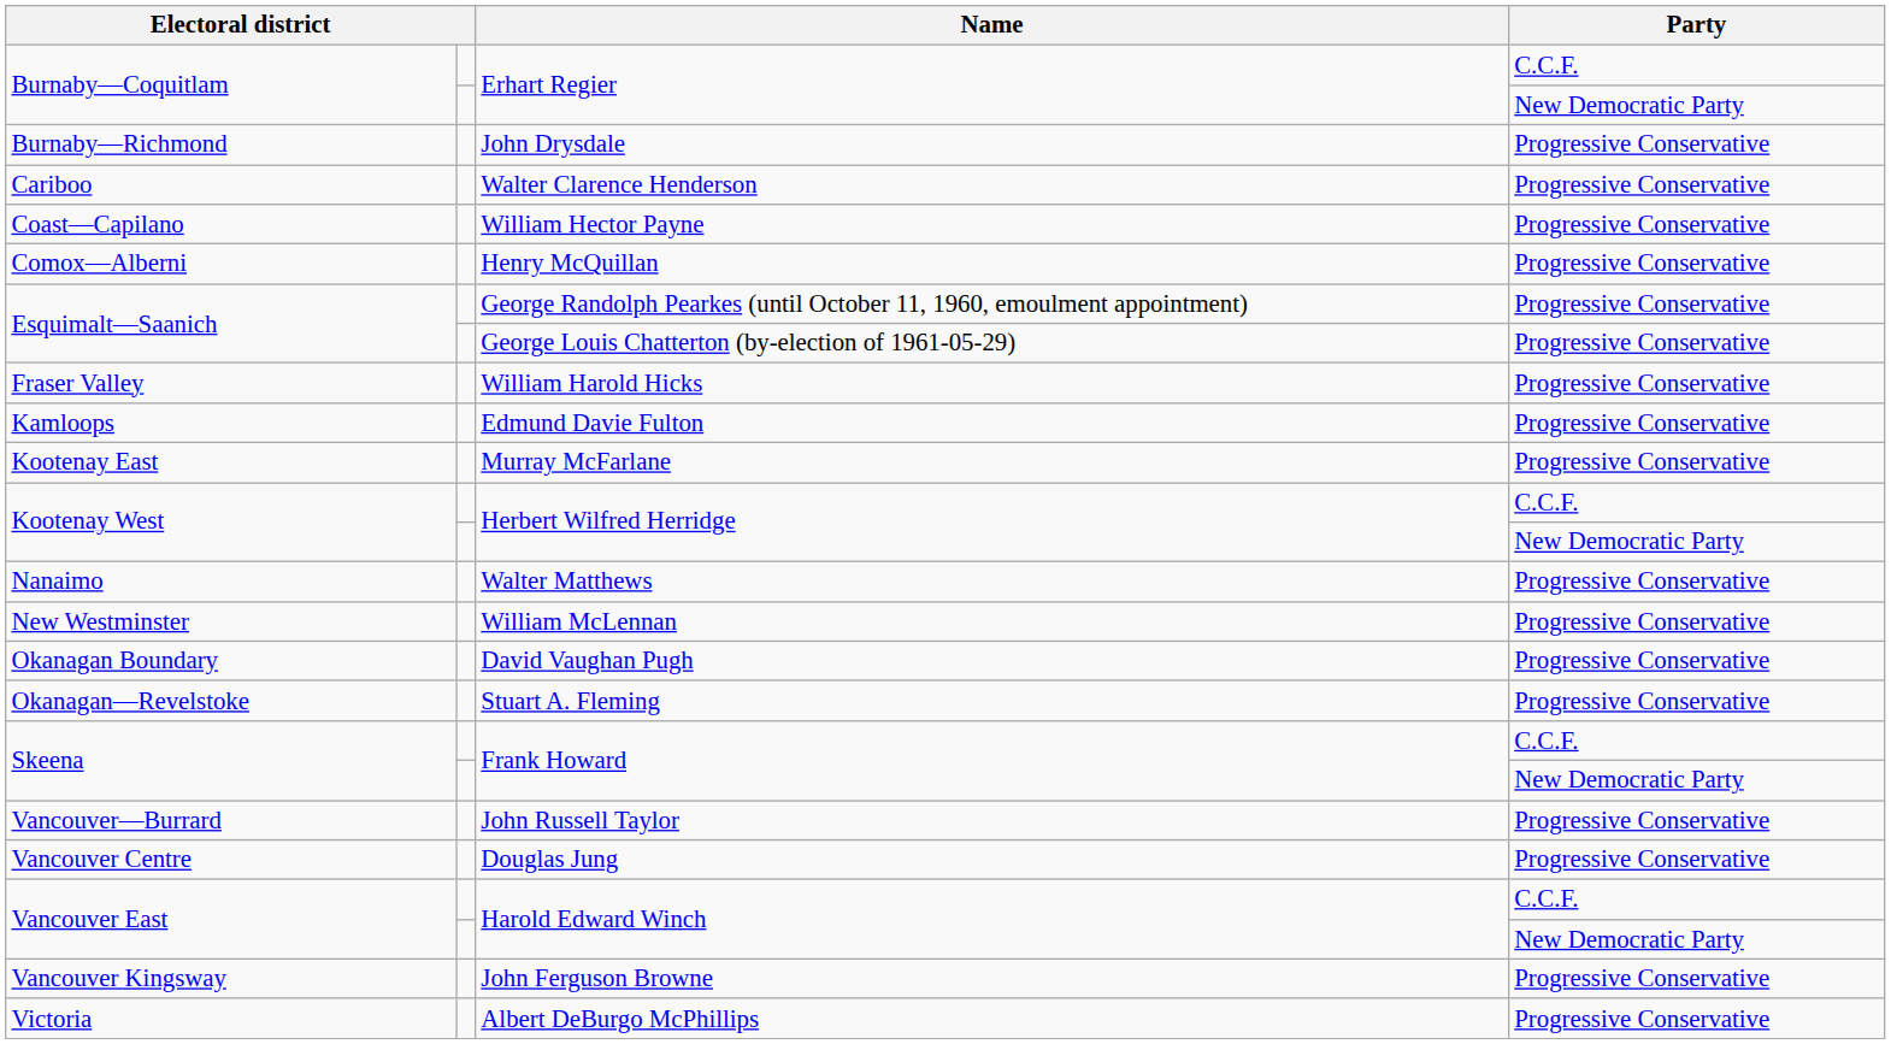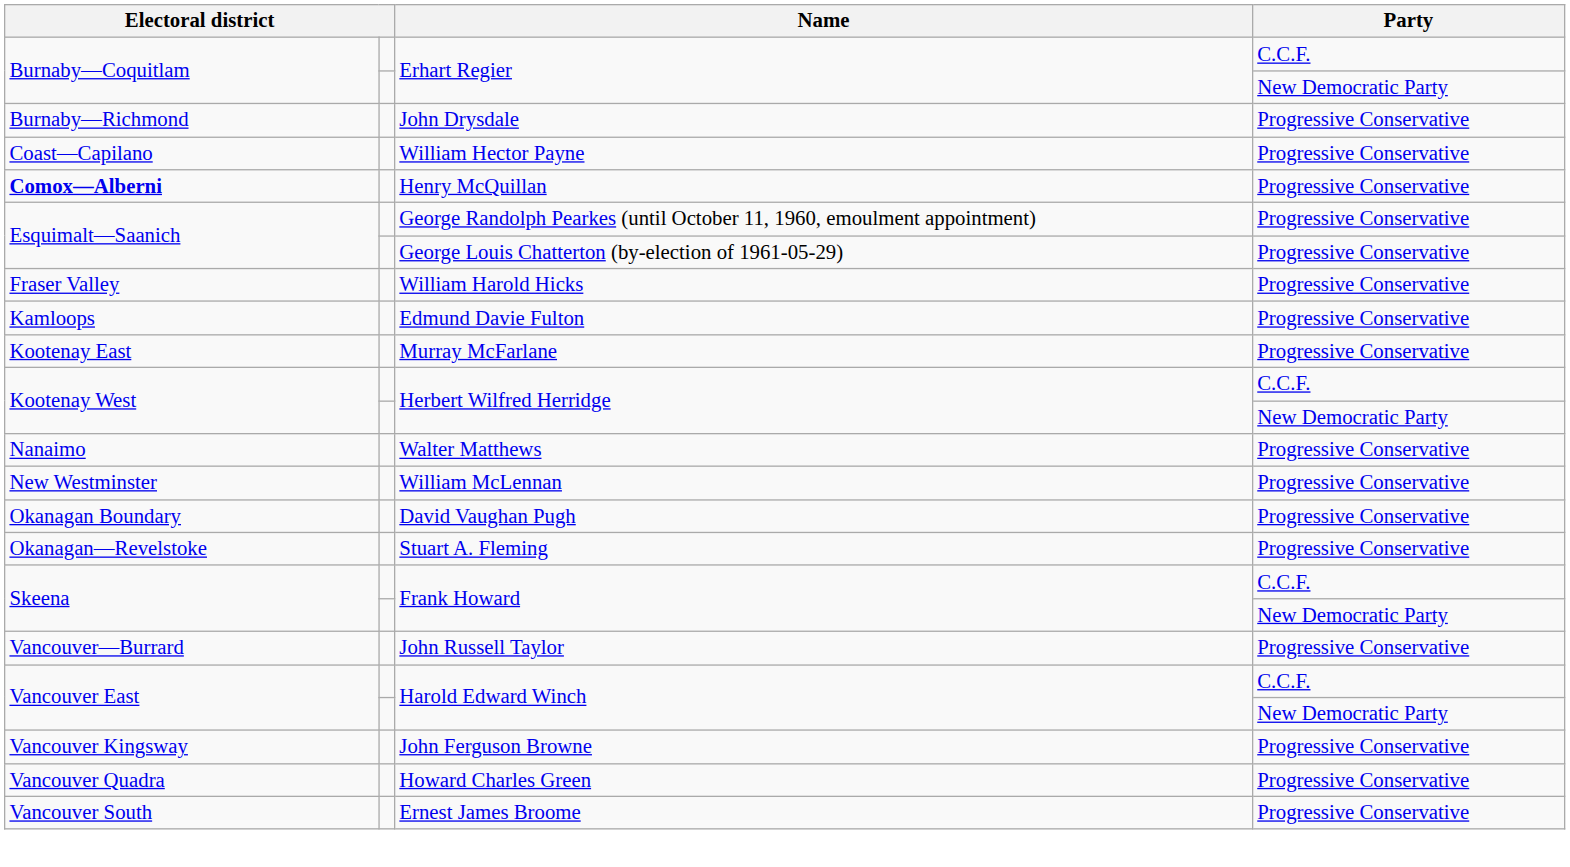 <table class="wikitable" width=95%>
 <tr>
 <th colspan=2 width=25%>Electoral district</th>
 <th>Name</th>
 <th width=20%>Party</th>
 </tr>
 <tr>
 <td width=24% rowspan=2><a href='#'>Burnaby—Coquitlam</a></td>
 <td></td>
 <td rowspan=2><a href='#'>Erhart Regier</a></td>
 <td><a href='#'>C.C.F.</a></td>
 </tr>
 <tr>
 <td></td>
 <td><a href='#'>New Democratic Party</a></td>
 </tr>
 <tr>
 <td><a href='#'>Burnaby—Richmond</a></td>
 <td></td>
 <td><a href='#'>John Drysdale</a></td>
 <td><a href='#'>Progressive Conservative</a></td>
 </tr>
 <tr>
-<td><a href='#'>Cariboo</a></td>
-<td></td>
-<td><a href='#'>Walter Clarence Henderson</a></td>
-<td><a href='#'>Progressive Conservative</a></td>
-</tr>
-<tr>
 <td><a href='#'>Coast—Capilano</a></td>
 <td></td>
 <td><a href='#'>William Hector Payne</a></td>
 <td><a href='#'>Progressive Conservative</a></td>
 </tr>
 <tr>
-<td><a href='#'>Comox—Alberni</a></td>
+<td><strong><a href='#'>Comox—Alberni</a></strong></td>
 <td></td>
 <td><a href='#'>Henry McQuillan</a></td>
 <td><a href='#'>Progressive Conservative</a></td>
 </tr>
 <tr>
 <td rowspan=2><a href='#'>Esquimalt—Saanich</a></td>
 <td></td>
 <td><a href='#'>George Randolph Pearkes</a> (until October 11, 1960, emoulment appointment)</td>
 <td><a href='#'>Progressive Conservative</a></td>
 </tr>
 <tr>
 <td></td>
 <td><a href='#'>George Louis Chatterton</a> (by-election of 1961-05-29)</td>
 <td><a href='#'>Progressive Conservative</a></td>
 </tr>
 <tr>
 <td><a href='#'>Fraser Valley</a></td>
 <td></td>
 <td><a href='#'>William Harold Hicks</a></td>
 <td><a href='#'>Progressive Conservative</a></td>
 </tr>
 <tr>
 <td><a href='#'>Kamloops</a></td>
 <td></td>
 <td><a href='#'>Edmund Davie Fulton</a></td>
 <td><a href='#'>Progressive Conservative</a></td>
 </tr>
 <tr>
 <td><a href='#'>Kootenay East</a></td>
 <td></td>
 <td><a href='#'>Murray McFarlane</a></td>
 <td><a href='#'>Progressive Conservative</a></td>
 </tr>
 <tr>
 <td rowspan=2><a href='#'>Kootenay West</a></td>
 <td></td>
 <td rowspan=2><a href='#'>Herbert Wilfred Herridge</a></td>
 <td><a href='#'>C.C.F.</a></td>
 </tr>
 <tr>
 <td></td>
 <td><a href='#'>New Democratic Party</a></td>
 </tr>
 <tr>
 <td><a href='#'>Nanaimo</a></td>
 <td></td>
 <td><a href='#'>Walter Matthews</a></td>
 <td><a href='#'>Progressive Conservative</a></td>
 </tr>
 <tr>
 <td><a href='#'>New Westminster</a></td>
 <td></td>
 <td><a href='#'>William McLennan</a></td>
 <td><a href='#'>Progressive Conservative</a></td>
 </tr>
 <tr>
 <td><a href='#'>Okanagan Boundary</a></td>
 <td></td>
 <td><a href='#'>David Vaughan Pugh</a></td>
 <td><a href='#'>Progressive Conservative</a></td>
 </tr>
 <tr>
 <td><a href='#'>Okanagan—Revelstoke</a></td>
 <td></td>
 <td><a href='#'>Stuart A. Fleming</a></td>
 <td><a href='#'>Progressive Conservative</a></td>
 </tr>
 <tr>
 <td rowspan=2><a href='#'>Skeena</a></td>
 <td></td>
 <td rowspan=2><a href='#'>Frank Howard</a></td>
 <td><a href='#'>C.C.F.</a></td>
 </tr>
 <tr>
 <td></td>
 <td><a href='#'>New Democratic Party</a></td>
 </tr>
 <tr>
 <td><a href='#'>Vancouver—Burrard</a></td>
 <td></td>
 <td><a href='#'>John Russell Taylor</a></td>
 <td><a href='#'>Progressive Conservative</a></td>
 </tr>
 <tr>
-<td><a href='#'>Vancouver Centre</a></td>
-<td></td>
-<td><a href='#'>Douglas Jung</a></td>
-<td><a href='#'>Progressive Conservative</a></td>
-</tr>
-<tr>
 <td rowspan=2><a href='#'>Vancouver East</a></td>
 <td></td>
 <td rowspan=2><a href='#'>Harold Edward Winch</a></td>
 <td><a href='#'>C.C.F.</a></td>
 </tr>
 <tr>
 <td></td>
 <td><a href='#'>New Democratic Party</a></td>
 </tr>
 <tr>
 <td><a href='#'>Vancouver Kingsway</a></td>
 <td></td>
 <td><a href='#'>John Ferguson Browne</a></td>
 <td><a href='#'>Progressive Conservative</a></td>
 </tr>
 <tr>
-<td><a href='#'>Victoria</a></td>
+<td><a href='#'>Vancouver Quadra</a></td>
 <td></td>
-<td><a href='#'>Albert DeBurgo McPhillips</a></td>
+<td><a href='#'>Howard Charles Green</a></td>
+<td><a href='#'>Progressive Conservative</a></td>
+</tr>
+<tr>
+<td><a href='#'>Vancouver South</a></td>
+<td></td>
+<td><a href='#'>Ernest James Broome</a></td>
 <td><a href='#'>Progressive Conservative</a></td>
 </tr>
 </table>
